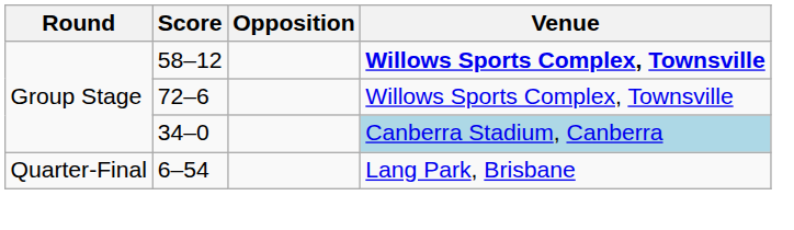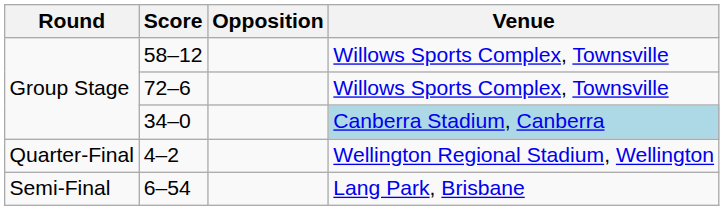 <table class="wikitable">
 <tr>
 <th>Round</th>
 <th>Score</th>
 <th>Opposition</th>
 <th>Venue</th>
 </tr>
 <tr>
 <td rowspan="3">Group Stage</td>
 <td>58–12</td>
 <td></td>
-<td><strong><a href='#'>Willows Sports Complex</a>, <a href='#'>Townsville</a></strong></td>
+<td><a href='#'>Willows Sports Complex</a>, <a href='#'>Townsville</a></td>
 </tr>
 <tr>
 <td>72–6</td>
 <td></td>
 <td><a href='#'>Willows Sports Complex</a>, <a href='#'>Townsville</a></td>
 </tr>
 <tr>
 <td>34–0</td>
 <td></td>
 <td style="background: lightblue;"><a href='#'>Canberra Stadium</a>, <a href='#'>Canberra</a></td>
 </tr>
 <tr>
 <td>Quarter-Final</td>
+<td>4–2</td>
+<td></td>
+<td><a href='#'>Wellington Regional Stadium</a>, <a href='#'>Wellington</a></td>
+</tr>
+<tr>
+<td>Semi-Final</td>
 <td>6–54</td>
 <td></td>
 <td><a href='#'>Lang Park</a>, <a href='#'>Brisbane</a></td>
 </tr>
 </table>
